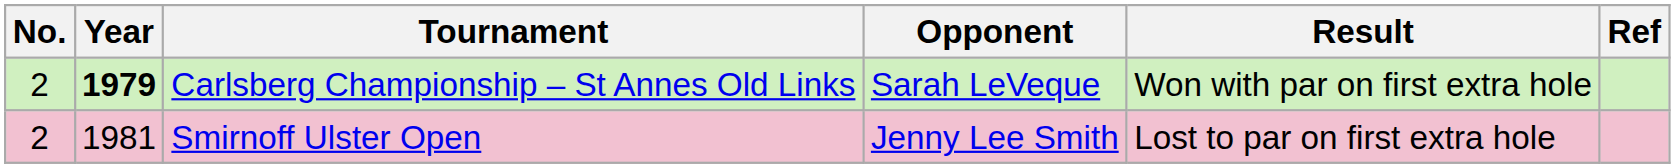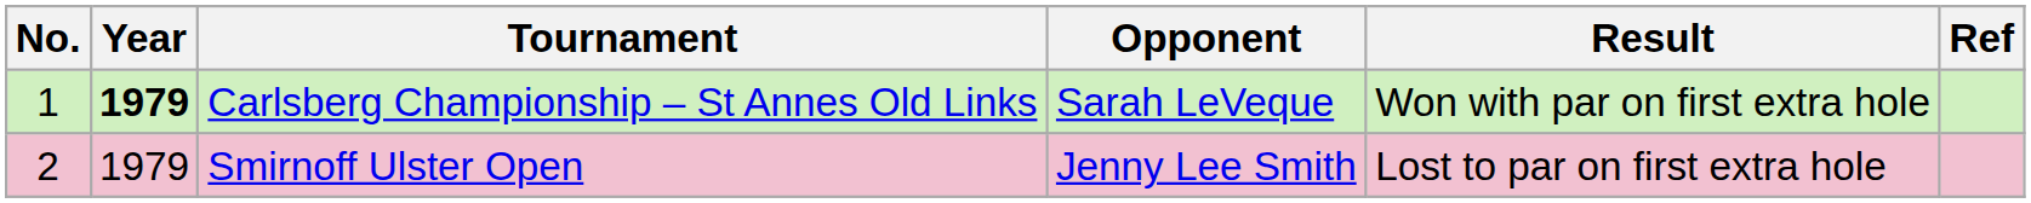 <table class="wikitable" style="font-size:95%;">
 <tr>
 <th>No.</th>
 <th>Year</th>
 <th>Tournament</th>
 <th>Opponent</th>
 <th>Result</th>
 <th>Ref</th>
 </tr>
 <tr style="background:#D0F0C0;">
-<td align=center>2</td>
+<td align=center>1</td>
 <td><strong>1979</strong></td>
 <td><a href='#'>Carlsberg Championship – St Annes Old Links</a></td>
 <td> <a href='#'>Sarah LeVeque</a></td>
 <td>Won with par on first extra hole</td>
 <td></td>
 </tr>
 <tr style="background:#F2C1D1;">
 <td align=center>2</td>
-<td>1981</td>
+<td>1979</td>
 <td><a href='#'>Smirnoff Ulster Open</a></td>
 <td> <a href='#'>Jenny Lee Smith</a></td>
 <td>Lost to par on first extra hole</td>
 <td></td>
 </tr>
 </table>
